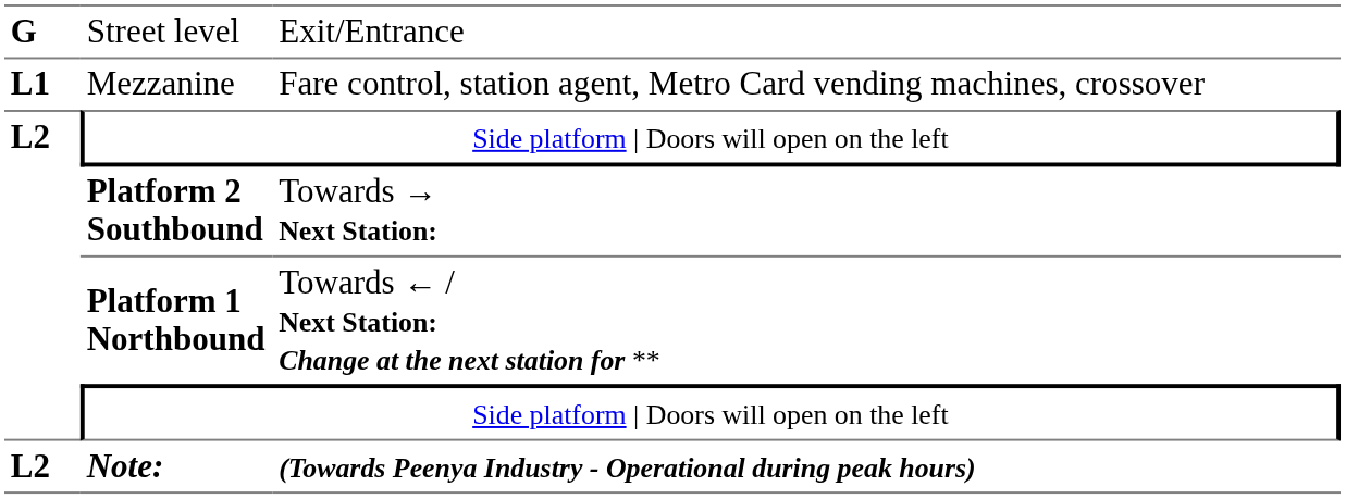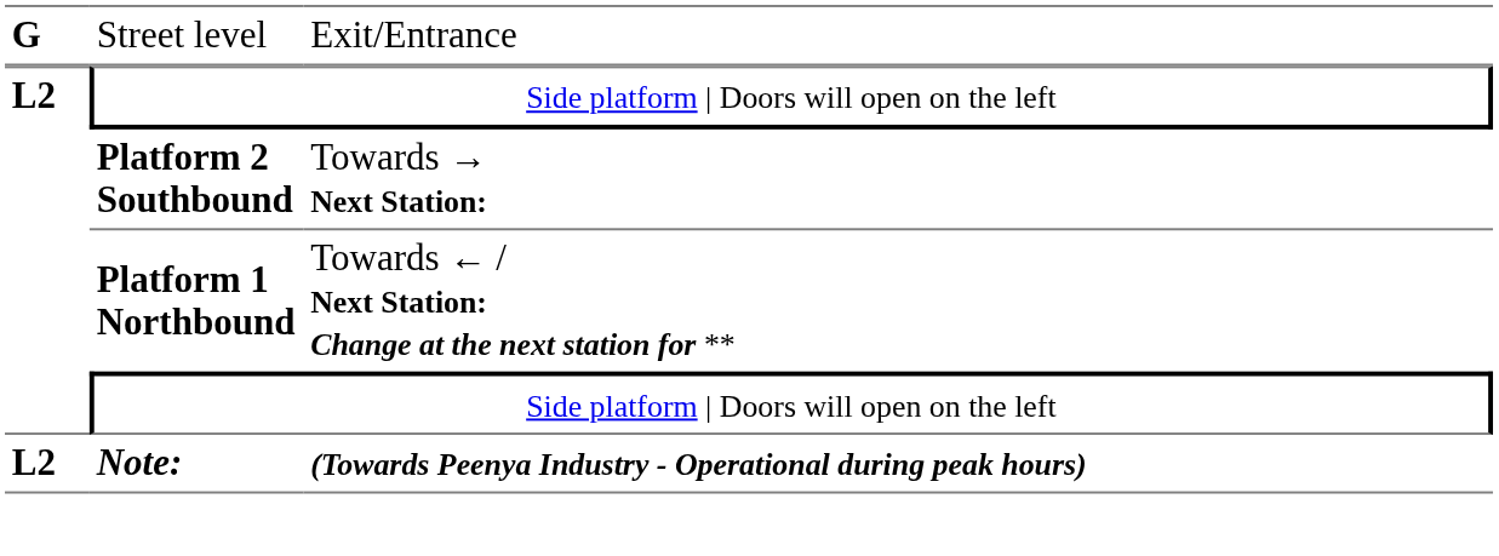 <table table border=0 cellspacing=0 cellpadding=3>
 <tr>
 <td style="border-bottom:solid 1px gray;border-top:solid 1px gray;" width=30 valign=top><strong>G</strong></td>
 <td style="border-top:solid 1px gray;border-bottom:solid 1px gray;" width=85 valign=top>Street level</td>
 <td style="border-top:solid 1px gray;border-bottom:solid 1px gray;" width=500 valign=top>Exit/Entrance</td>
-</tr>
-<tr>
-<td valign=top><strong>L1</strong></td>
-<td valign=top>Mezzanine</td>
-<td valign=top>Fare control, station agent, Metro Card vending machines, crossover<br></td>
 </tr>
 <tr>
 <td style="border-top:solid 1px gray;border-bottom:solid 1px gray;" width=30 rowspan=4 valign=top><strong>L2</strong></td>
 <td style="border-top:solid 1px gray;border-right:solid 2px black;border-left:solid 2px black;border-bottom:solid 2px black;text-align:center;" colspan=2><small><a href='#'>Side platform</a> | Doors will open on the left </small></td>
 </tr>
 <tr>
 <td style="border-bottom:solid 1px gray;" width=85><span><strong>Platform 2</strong><br><strong>Southbound</strong></span></td>
 <td style="border-bottom:solid 1px gray;" width=500>Towards → <br><small><strong>Next Station:</strong> </small></td>
 </tr>
 <tr>
 <td><span><strong>Platform 1</strong><br><strong>Northbound</strong></span></td>
 <td>Towards ←  / <br><small><strong>Next Station:</strong> <br><strong><em>Change at the next station for </em></strong> **</small></td>
 </tr>
 <tr>
 <td style="border-top:solid 2px black;border-right:solid 2px black;border-left:solid 2px black;border-bottom:solid 1px gray;" colspan=2  align=center><small><a href='#'>Side platform</a> | Doors will open on the left </small></td>
 </tr>
 <tr>
 <td style="border-bottom:solid 1px gray;" width=30 rowspan=2 valign=top><strong>L2</strong></td>
 <td style="border-bottom:solid 1px gray;" width=85><strong><em>Note:</em></strong></td>
 <td style="border-bottom:solid 1px gray;" width=500><small><strong><em>(Towards Peenya Industry - Operational during peak hours)</em></strong></small></td>
 </tr>
 <tr>
 </tr>
 </table>
